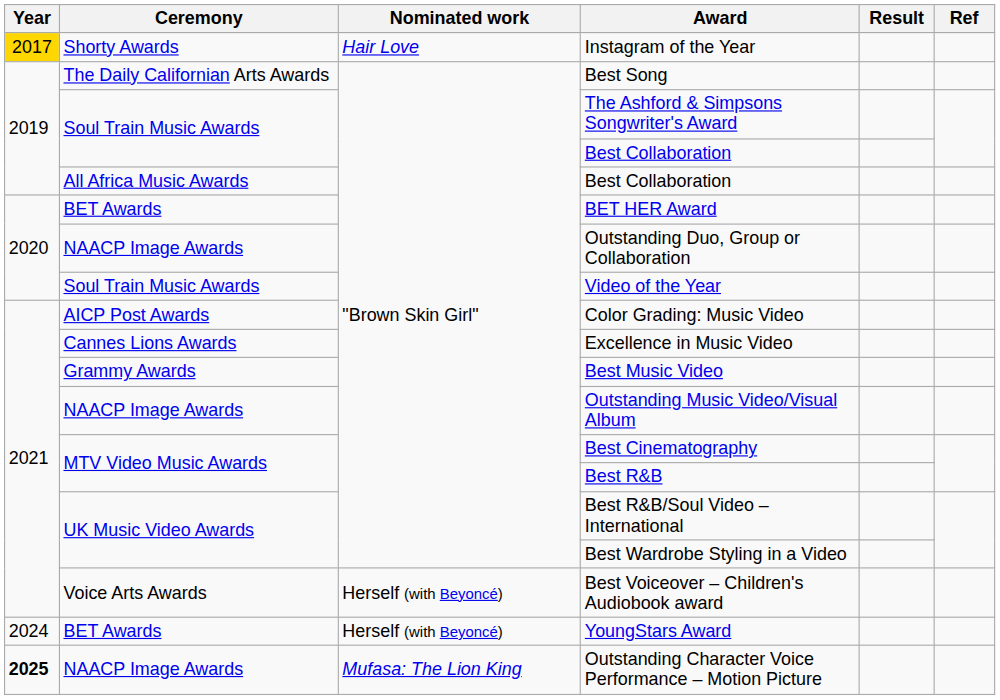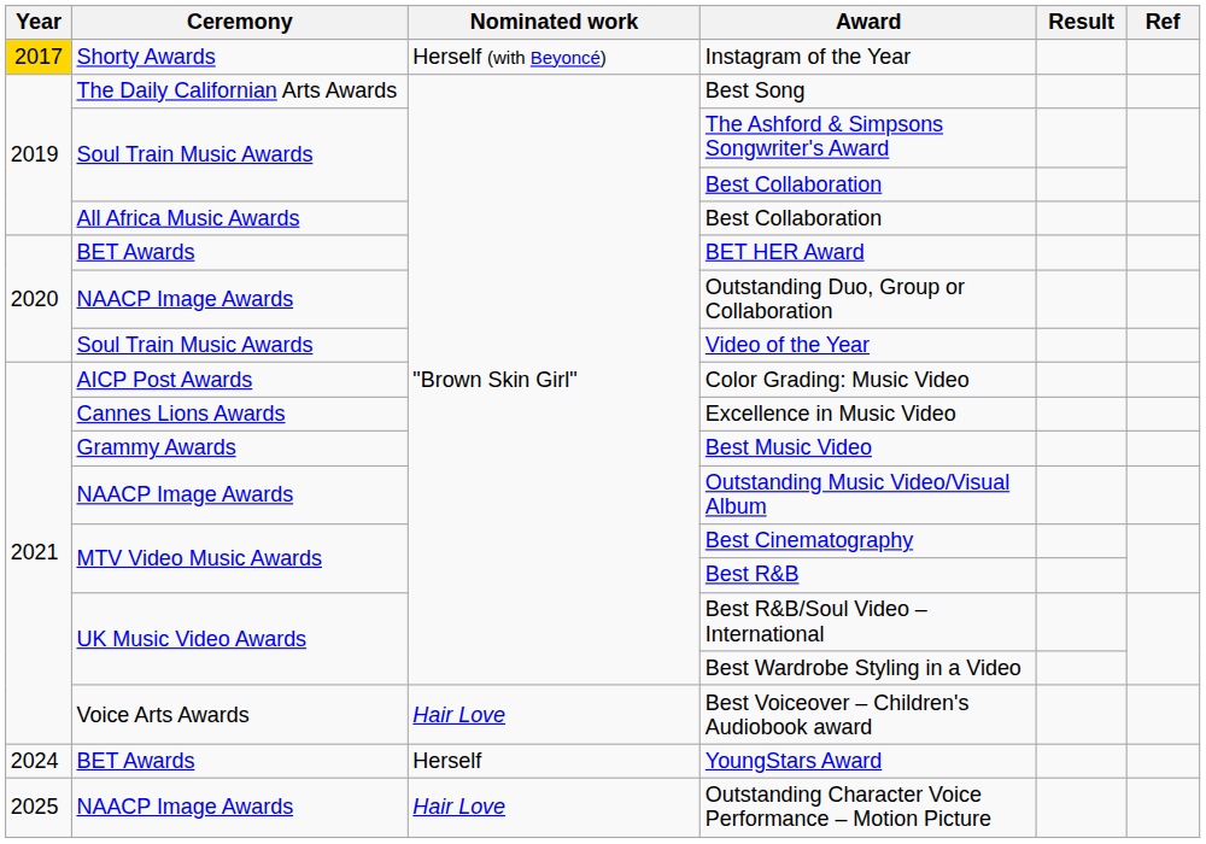 <table class="wikitable" style="width:70%;">
 <tr>
 <th style="width:3%;">Year</th>
 <th style="width:23%;">Ceremony</th>
 <th style="width:20%;">Nominated work</th>
 <th style="width:23%;">Award</th>
 <th style="width:5%;">Result</th>
 <th style="width:5%;">Ref</th>
 </tr>
 <tr>
 <td align="center" style="background: gold;">2017</td>
 <td><a href='#'>Shorty Awards</a></td>
-<td><em><a href='#'>Hair Love</a></em></td>
+<td>Herself <small>(with <a href='#'>Beyoncé</a>)</small></td>
 <td>Instagram of the Year</td>
 <td></td>
 <td></td>
 </tr>
 <tr>
 <td rowspan="4">2019</td>
 <td><a href='#'>The Daily Californian</a> Arts Awards</td>
 <td rowspan="15">"Brown Skin Girl"</td>
 <td>Best Song</td>
 <td></td>
 <td style="text-align:center;"></td>
 </tr>
 <tr>
 <td rowspan="2"><a href='#'>Soul Train Music Awards</a></td>
 <td><a href='#'>The Ashford & Simpsons Songwriter's Award</a></td>
 <td></td>
 <td rowspan="2" style="text-align:center;"></td>
 </tr>
 <tr>
 <td><a href='#'>Best Collaboration</a></td>
 <td></td>
 </tr>
 <tr>
 <td><a href='#'>All Africa Music Awards</a></td>
 <td>Best Collaboration</td>
 <td></td>
 <td style="text-align:center;"></td>
 </tr>
 <tr>
 <td rowspan="3">2020</td>
 <td><a href='#'>BET Awards</a></td>
 <td><a href='#'>BET HER Award</a></td>
 <td></td>
 <td style="text-align:center;"></td>
 </tr>
 <tr>
 <td><a href='#'>NAACP Image Awards</a></td>
 <td>Outstanding Duo, Group or Collaboration</td>
 <td></td>
 <td style="text-align:center;"></td>
 </tr>
 <tr>
 <td><a href='#'>Soul Train Music Awards</a></td>
 <td><a href='#'>Video of the Year</a></td>
 <td></td>
 <td style="text-align:center;"></td>
 </tr>
 <tr>
 <td rowspan="9">2021</td>
 <td><a href='#'>AICP Post Awards</a></td>
 <td>Color Grading: Music Video</td>
 <td></td>
 <td style="text-align:center;"></td>
 </tr>
 <tr>
 <td><a href='#'>Cannes Lions Awards</a></td>
 <td>Excellence in Music Video</td>
 <td></td>
 <td style="text-align:center;"></td>
 </tr>
 <tr>
 <td><a href='#'>Grammy Awards</a></td>
 <td><a href='#'>Best Music Video</a></td>
 <td></td>
 <td style="text-align:center;"></td>
 </tr>
 <tr>
 <td><a href='#'>NAACP Image Awards</a></td>
 <td><a href='#'>Outstanding Music Video/Visual Album</a></td>
 <td></td>
 <td style="text-align:center;"></td>
 </tr>
 <tr>
 <td rowspan="2"><a href='#'>MTV Video Music Awards</a></td>
 <td><a href='#'>Best Cinematography</a></td>
 <td></td>
 <td rowspan="2" style="text-align:center;"></td>
 </tr>
 <tr>
 <td><a href='#'>Best R&B</a></td>
 <td></td>
 </tr>
 <tr>
 <td rowspan="2"><a href='#'>UK Music Video Awards</a></td>
 <td>Best R&B/Soul Video – International</td>
 <td></td>
 <td rowspan="2" style="text-align:center;"></td>
 </tr>
 <tr>
 <td>Best Wardrobe Styling in a Video</td>
 <td></td>
 </tr>
 <tr>
 <td>Voice Arts Awards</td>
-<td>Herself <small>(with <a href='#'>Beyoncé</a>)</small></td>
+<td><em><a href='#'>Hair Love</a></em></td>
 <td>Best Voiceover – Children's Audiobook award</td>
 <td></td>
 <td style="text-align:center;"></td>
 </tr>
 <tr>
 <td>2024</td>
 <td><a href='#'>BET Awards</a></td>
-<td>Herself <small>(with <a href='#'>Beyoncé</a>)</small></td>
+<td>Herself</td>
 <td><a href='#'>YoungStars Award</a></td>
 <td></td>
 <td style="text-align:center;"></td>
 </tr>
 <tr>
-<td><strong>2025</strong></td>
+<td>2025</td>
 <td><a href='#'>NAACP Image Awards</a></td>
-<td><em><a href='#'>Mufasa: The Lion King</a></em></td>
+<td><em><a href='#'>Hair Love</a></em></td>
 <td>Outstanding Character Voice Performance – Motion Picture</td>
 <td></td>
 <td style="text-align:center;"></td>
 </tr>
 </table>
